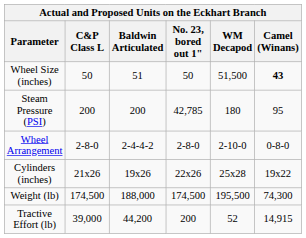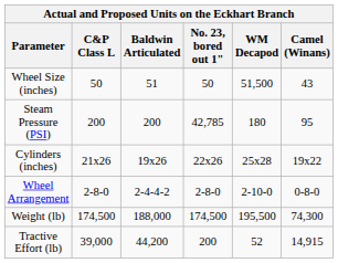 <table class="wikitable" style="text-align: center">
 <tr>
 <th colspan="6">Actual and Proposed Units on the Eckhart Branch</th>
 </tr>
 <tr>
 <th width="60">Parameter</th>
 <th width="60">C&P Class L</th>
 <th width="60">Baldwin Articulated</th>
 <th width="60">No. 23, bored out 1"</th>
 <th width="60">WM Decapod</th>
 <th width="60">Camel (Winans)</th>
 </tr>
 <tr>
 <td>Wheel Size (inches)</td>
 <td>50</td>
 <td>51</td>
 <td>50</td>
 <td>51,500</td>
-<td><strong>43</strong></td>
+<td>43</td>
 </tr>
 <tr>
 <td>Steam Pressure (<a href='#'>PSI</a>)</td>
 <td>200</td>
 <td>200</td>
 <td>42,785</td>
 <td>180</td>
 <td>95</td>
 </tr>
 <tr>
+<td>Cylinders (inches)</td>
+<td>21x26</td>
+<td>19x26</td>
+<td>22x26</td>
+<td>25x28</td>
+<td>19x22</td>
+</tr>
+<tr>
 <td><a href='#'>Wheel Arrangement</a></td>
 <td>2-8-0</td>
 <td>2-4-4-2</td>
 <td>2-8-0</td>
 <td>2-10-0</td>
 <td>0-8-0</td>
-</tr>
-<tr>
-<td>Cylinders (inches)</td>
-<td>21x26</td>
-<td>19x26</td>
-<td>22x26</td>
-<td>25x28</td>
-<td>19x22</td>
 </tr>
 <tr>
 <td>Weight (lb)</td>
 <td>174,500</td>
 <td>188,000</td>
 <td>174,500</td>
 <td>195,500</td>
 <td>74,300</td>
 </tr>
 <tr>
 <td>Tractive Effort (lb)</td>
 <td>39,000</td>
 <td>44,200</td>
 <td>200</td>
 <td>52</td>
 <td>14,915</td>
 </tr>
 </table>
